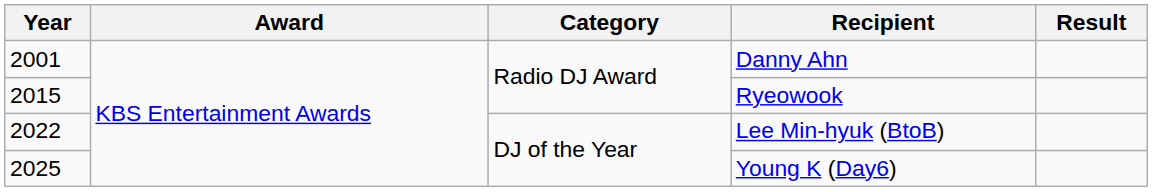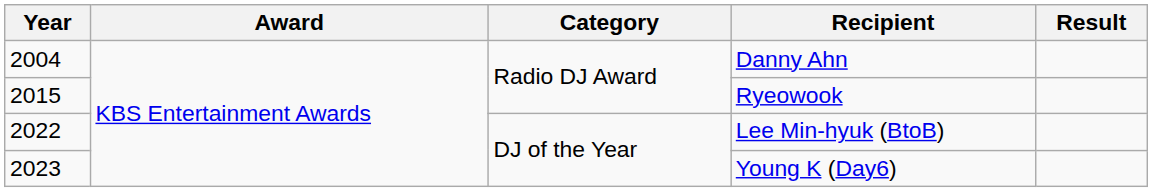 <table class="wikitable" style="width: 800px;">
 <tr>
 <th>Year</th>
 <th>Award</th>
 <th>Category</th>
 <th>Recipient</th>
 <th>Result</th>
 </tr>
 <tr>
-<td>2001</td>
+<td>2004</td>
 <td rowspan="4"><a href='#'>KBS Entertainment Awards</a></td>
 <td rowspan="2">Radio DJ Award</td>
 <td><a href='#'>Danny Ahn</a></td>
 <td></td>
 </tr>
 <tr>
 <td>2015</td>
 <td><a href='#'>Ryeowook</a></td>
 <td></td>
 </tr>
 <tr>
 <td>2022</td>
 <td rowspan="2">DJ of the Year</td>
 <td><a href='#'>Lee Min-hyuk</a> (<a href='#'>BtoB</a>)</td>
 <td></td>
 </tr>
 <tr>
-<td>2025</td>
+<td>2023</td>
 <td><a href='#'>Young K</a> (<a href='#'>Day6</a>)</td>
 <td></td>
 </tr>
 </table>
